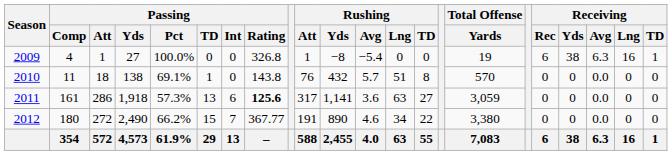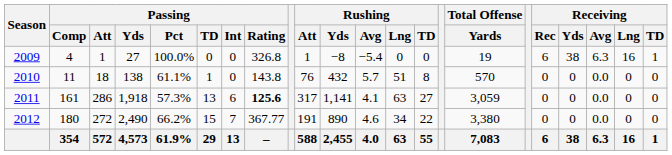 <table class=wikitable style="text-align:center;">
 <tr>
 <th rowspan=2>Season</th>
 <th colspan=7>Passing</th>
 <th rowspan=6></th>
 <th colspan=5>Rushing</th>
 <th rowspan=6></th>
 <th>Total Offense</th>
 <th rowspan=6></th>
 <th colspan=5>Receiving</th>
 </tr>
 <tr>
 <th>Comp</th>
 <th>Att</th>
 <th>Yds</th>
 <th>Pct</th>
 <th>TD</th>
 <th>Int</th>
 <th>Rating</th>
 <th>Att</th>
 <th>Yds</th>
 <th>Avg</th>
 <th>Lng</th>
 <th>TD</th>
 <th>Yards</th>
 <th>Rec</th>
 <th>Yds</th>
 <th>Avg</th>
 <th>Lng</th>
 <th>TD</th>
 </tr>
 <tr>
 <td><a href='#'>2009</a></td>
 <td>4</td>
 <td>1</td>
 <td>27</td>
 <td>100.0%</td>
 <td>0</td>
 <td>0</td>
 <td>326.8</td>
 <td>1</td>
 <td>−8</td>
 <td>−5.4</td>
 <td>0</td>
 <td>0</td>
 <td>19</td>
 <td>6</td>
 <td>38</td>
 <td>6.3</td>
 <td>16</td>
 <td>1</td>
 </tr>
 <tr>
 <td><a href='#'>2010</a></td>
 <td>11</td>
 <td>18</td>
 <td>138</td>
-<td>69.1%</td>
+<td>61.1%</td>
 <td>1</td>
 <td>0</td>
 <td>143.8</td>
 <td>76</td>
 <td>432</td>
 <td>5.7</td>
 <td>51</td>
 <td>8</td>
 <td>570</td>
 <td>0</td>
 <td>0</td>
 <td>0.0</td>
 <td>0</td>
 <td>0</td>
 </tr>
 <tr>
 <td><a href='#'>2011</a></td>
 <td>161</td>
 <td>286</td>
 <td>1,918</td>
 <td>57.3%</td>
 <td>13</td>
 <td>6</td>
 <td><strong>125.6</strong></td>
 <td>317</td>
 <td>1,141</td>
-<td>3.6</td>
+<td>4.1</td>
 <td>63</td>
 <td>27</td>
 <td>3,059</td>
 <td>0</td>
 <td>0</td>
 <td>0.0</td>
 <td>0</td>
 <td>0</td>
 </tr>
 <tr>
 <td><a href='#'>2012</a></td>
 <td>180</td>
 <td>272</td>
 <td>2,490</td>
 <td>66.2%</td>
 <td>15</td>
 <td>7</td>
 <td>367.77</td>
 <td>191</td>
 <td>890</td>
 <td>4.6</td>
 <td>34</td>
 <td>22</td>
 <td>3,380</td>
 <td>0</td>
 <td>0</td>
 <td>0.0</td>
 <td>0</td>
 <td>0</td>
 </tr>
 <tr>
 <th></th>
 <th>354</th>
 <th>572</th>
 <th>4,573</th>
 <th>61.9%</th>
 <th>29</th>
 <th>13</th>
 <th>–</th>
 <th></th>
 <th>588</th>
 <th>2,455</th>
 <th>4.0</th>
 <th>63</th>
 <th>55</th>
 <th></th>
 <th>7,083</th>
 <th></th>
 <th>6</th>
 <th>38</th>
 <th>6.3</th>
 <th>16</th>
 <th>1</th>
 </tr>
 </table>
